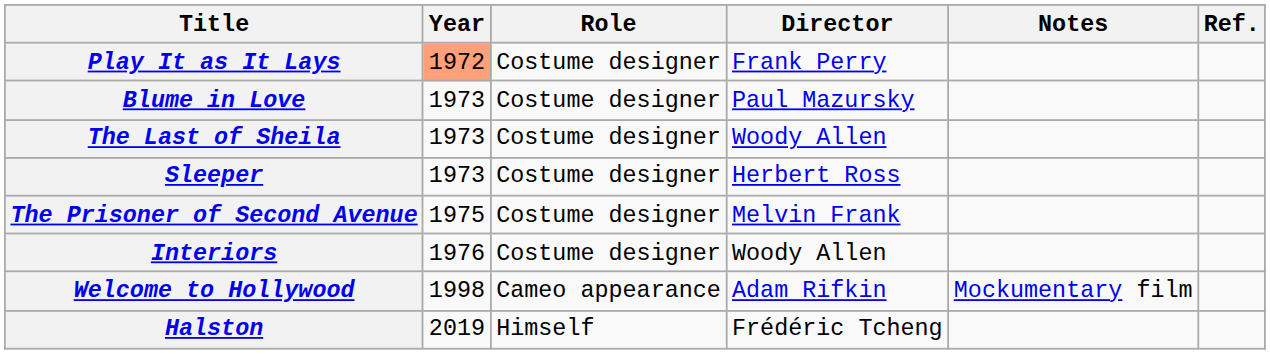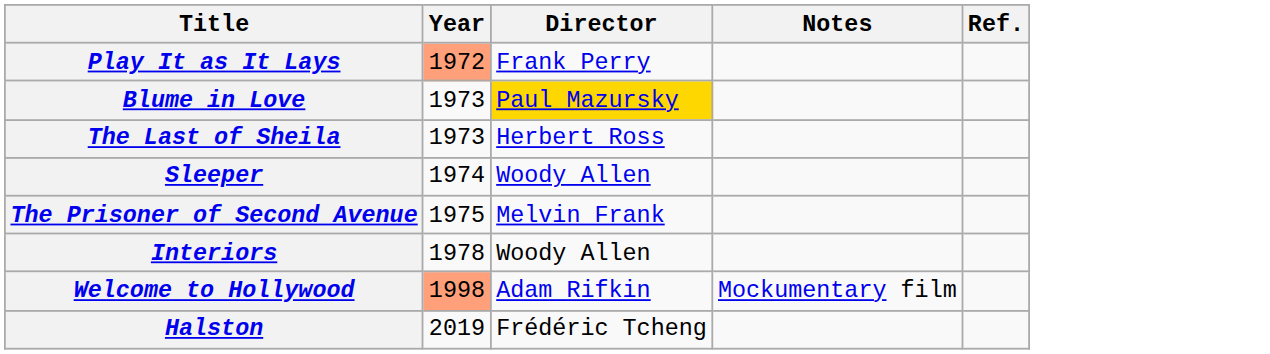 <table class="wikitable sortable plainrowheaders">
 <tr>
 <th>Title</th>
 <th>Year</th>
-<th>Role</th>
 <th>Director</th>
 <th>Notes</th>
 <th>Ref.</th>
 </tr>
 <tr>
 <th scope="row"><em><a href='#'>Play It as It Lays</a></em></th>
 <td style="background: lightsalmon;">1972</td>
-<td>Costume designer</td>
 <td><a href='#'>Frank Perry</a></td>
 <td></td>
 <td></td>
 </tr>
 <tr>
 <th scope="row"><em><a href='#'>Blume in Love</a></em></th>
 <td>1973</td>
-<td>Costume designer</td>
-<td><a href='#'>Paul Mazursky</a></td>
+<td style="background: gold;"><a href='#'>Paul Mazursky</a></td>
 <td></td>
 <td></td>
 </tr>
 <tr>
 <th scope="row"><em><a href='#'>The Last of Sheila</a></em></th>
 <td>1973</td>
-<td>Costume designer</td>
-<td><a href='#'>Woody Allen</a></td>
+<td><a href='#'>Herbert Ross</a></td>
 <td></td>
 <td></td>
 </tr>
 <tr>
 <th scope="row"><em><a href='#'>Sleeper</a></em></th>
-<td>1973</td>
-<td>Costume designer</td>
-<td><a href='#'>Herbert Ross</a></td>
+<td>1974</td>
+<td><a href='#'>Woody Allen</a></td>
 <td></td>
 <td></td>
 </tr>
 <tr>
 <th scope="row"><em><a href='#'>The Prisoner of Second Avenue</a></em></th>
 <td>1975</td>
-<td>Costume designer</td>
 <td><a href='#'>Melvin Frank</a></td>
 <td></td>
 <td></td>
 </tr>
 <tr>
 <th scope="row"><em><a href='#'>Interiors</a></em></th>
-<td>1976</td>
-<td>Costume designer</td>
+<td>1978</td>
 <td>Woody Allen</td>
 <td></td>
 <td></td>
 </tr>
 <tr>
 <th scope="row"><em><a href='#'>Welcome to Hollywood</a></em></th>
-<td>1998</td>
-<td>Cameo appearance</td>
+<td style="background: lightsalmon;">1998</td>
 <td><a href='#'>Adam Rifkin</a></td>
 <td><a href='#'>Mockumentary</a> film</td>
 <td></td>
 </tr>
 <tr>
 <th scope="row"><em><a href='#'>Halston</a></em></th>
 <td>2019</td>
-<td>Himself</td>
 <td>Frédéric Tcheng</td>
 <td></td>
 <td></td>
 </tr>
 </table>
